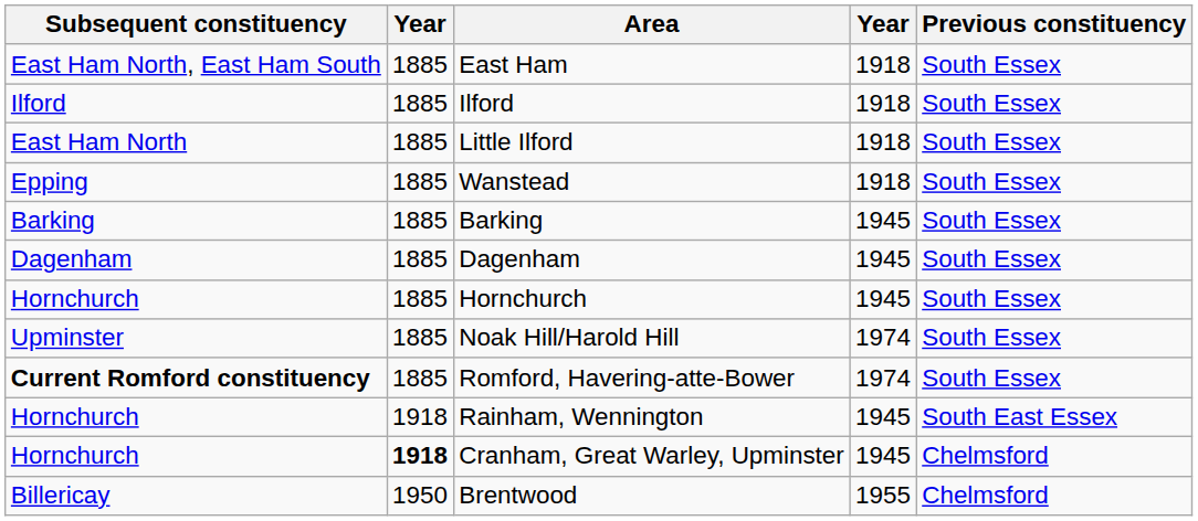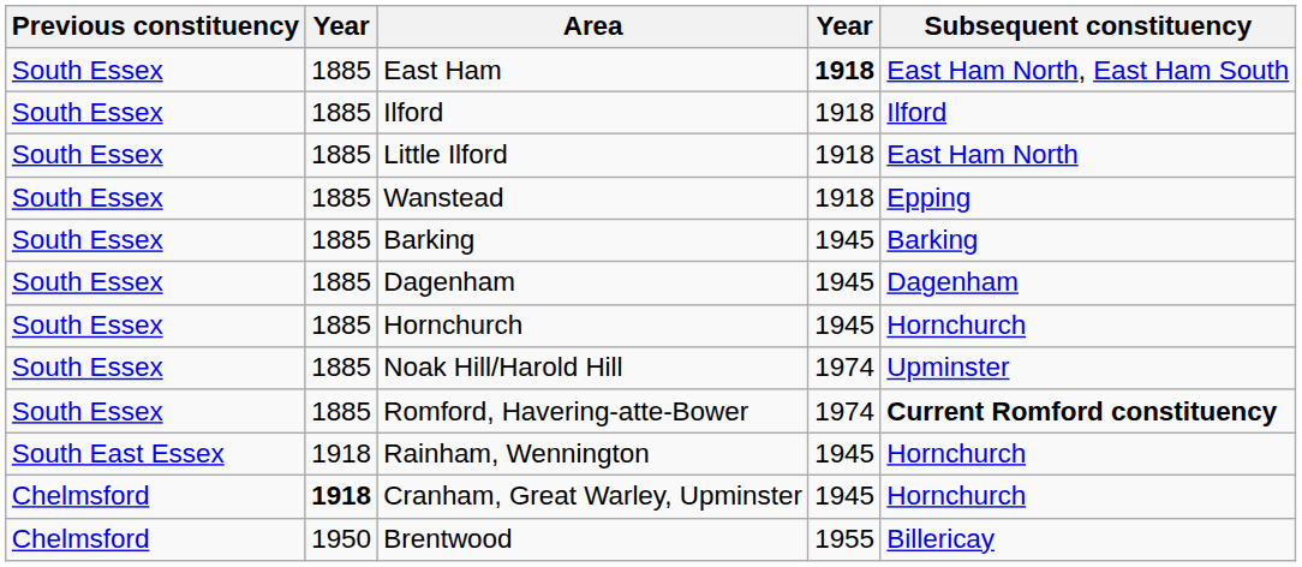 <table class="wikitable sortable">
 <tr>
-<th>Subsequent constituency</th>
+<th>Previous constituency</th>
 <th>Year</th>
 <th>Area</th>
 <th>Year</th>
-<th>Previous constituency</th>
+<th>Subsequent constituency</th>
 </tr>
 <tr>
-<td><a href='#'>East Ham North</a>, <a href='#'>East Ham South</a></td>
+<td><a href='#'>South Essex</a></td>
 <td>1885</td>
 <td>East Ham</td>
-<td>1918</td>
-<td><a href='#'>South Essex</a></td>
+<td><strong>1918</strong></td>
+<td><a href='#'>East Ham North</a>, <a href='#'>East Ham South</a></td>
 </tr>
 <tr>
-<td><a href='#'>Ilford</a></td>
+<td><a href='#'>South Essex</a></td>
 <td>1885</td>
 <td>Ilford</td>
 <td>1918</td>
-<td><a href='#'>South Essex</a></td>
+<td><a href='#'>Ilford</a></td>
 </tr>
 <tr>
-<td><a href='#'>East Ham North</a></td>
+<td><a href='#'>South Essex</a></td>
 <td>1885</td>
 <td>Little Ilford</td>
 <td>1918</td>
-<td><a href='#'>South Essex</a></td>
+<td><a href='#'>East Ham North</a></td>
 </tr>
 <tr>
-<td><a href='#'>Epping</a></td>
+<td><a href='#'>South Essex</a></td>
 <td>1885</td>
 <td>Wanstead</td>
 <td>1918</td>
-<td><a href='#'>South Essex</a></td>
+<td><a href='#'>Epping</a></td>
 </tr>
 <tr>
-<td><a href='#'>Barking</a></td>
+<td><a href='#'>South Essex</a></td>
 <td>1885</td>
 <td>Barking</td>
 <td>1945</td>
-<td><a href='#'>South Essex</a></td>
+<td><a href='#'>Barking</a></td>
 </tr>
 <tr>
-<td><a href='#'>Dagenham</a></td>
+<td><a href='#'>South Essex</a></td>
 <td>1885</td>
 <td>Dagenham</td>
 <td>1945</td>
-<td><a href='#'>South Essex</a></td>
+<td><a href='#'>Dagenham</a></td>
 </tr>
 <tr>
-<td><a href='#'>Hornchurch</a></td>
+<td><a href='#'>South Essex</a></td>
 <td>1885</td>
 <td>Hornchurch</td>
 <td>1945</td>
-<td><a href='#'>South Essex</a></td>
+<td><a href='#'>Hornchurch</a></td>
 </tr>
 <tr>
-<td><a href='#'>Upminster</a></td>
+<td><a href='#'>South Essex</a></td>
 <td>1885</td>
 <td>Noak Hill/Harold Hill</td>
 <td>1974</td>
-<td><a href='#'>South Essex</a></td>
+<td><a href='#'>Upminster</a></td>
 </tr>
 <tr>
-<td><strong>Current Romford constituency</strong></td>
+<td><a href='#'>South Essex</a></td>
 <td>1885</td>
 <td>Romford, Havering-atte-Bower</td>
 <td>1974</td>
-<td><a href='#'>South Essex</a></td>
+<td><strong>Current Romford constituency</strong></td>
 </tr>
 <tr>
-<td><a href='#'>Hornchurch</a></td>
+<td><a href='#'>South East Essex</a></td>
 <td>1918</td>
 <td>Rainham, Wennington</td>
 <td>1945</td>
-<td><a href='#'>South East Essex</a></td>
+<td><a href='#'>Hornchurch</a></td>
 </tr>
 <tr>
-<td><a href='#'>Hornchurch</a></td>
+<td><a href='#'>Chelmsford</a></td>
 <td><strong>1918</strong></td>
 <td>Cranham, Great Warley, Upminster</td>
 <td>1945</td>
-<td><a href='#'>Chelmsford</a></td>
+<td><a href='#'>Hornchurch</a></td>
 </tr>
 <tr>
-<td><a href='#'>Billericay</a></td>
+<td><a href='#'>Chelmsford</a></td>
 <td>1950</td>
 <td>Brentwood</td>
 <td>1955</td>
-<td><a href='#'>Chelmsford</a></td>
+<td><a href='#'>Billericay</a></td>
 </tr>
 </table>
